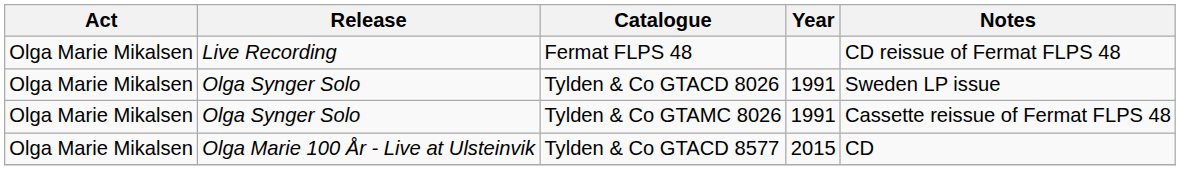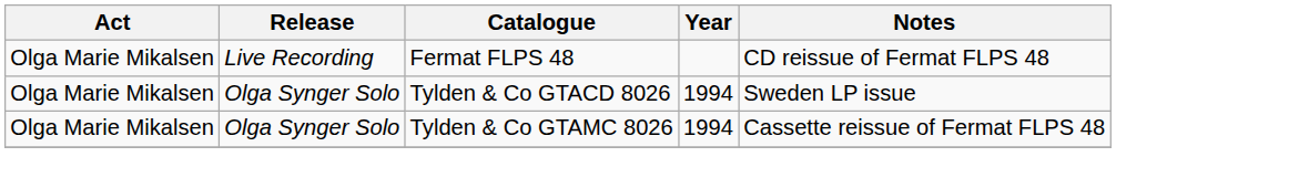 <table class="wikitable plainrowheaders sortable">
 <tr>
 <th scope="col">Act</th>
 <th scope="col">Release</th>
 <th scope="col">Catalogue</th>
 <th scope="col">Year</th>
 <th scope="col" class="unsortable">Notes</th>
 </tr>
 <tr>
 <td>Olga Marie Mikalsen</td>
 <td><em>Live Recording</em></td>
 <td>Fermat FLPS 48</td>
 <td></td>
 <td>CD reissue of Fermat FLPS 48</td>
 </tr>
 <tr>
 <td>Olga Marie Mikalsen</td>
 <td><em>Olga Synger Solo</em></td>
 <td>Tylden & Co GTACD 8026</td>
-<td>1991</td>
+<td>1994</td>
 <td>Sweden LP issue</td>
 </tr>
 <tr>
 <td>Olga Marie Mikalsen</td>
 <td><em>Olga Synger Solo</em></td>
 <td>Tylden & Co GTAMC 8026</td>
-<td>1991</td>
+<td>1994</td>
 <td>Cassette reissue of Fermat FLPS 48</td>
-</tr>
-<tr>
-<td>Olga Marie Mikalsen</td>
-<td><em> Olga Marie 100 År - Live at Ulsteinvik</em></td>
-<td>Tylden & Co GTACD 8577</td>
-<td>2015</td>
-<td>CD</td>
 </tr>
 <tr>
 </tr>
 </table>
